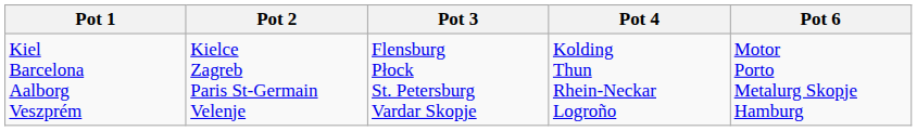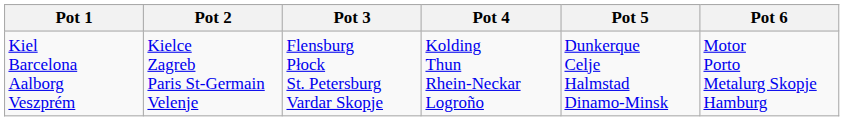 <table class="wikitable">
 <tr>
 <th width=15%>Pot 1</th>
 <th width=15%>Pot 2</th>
 <th width=15%>Pot 3</th>
 <th width=15%>Pot 4</th>
+<th width=15%>Pot 5</th>
 <th width=15%>Pot 6</th>
 </tr>
 <tr>
 <td valign="top"> <a href='#'>Kiel</a><br> <a href='#'>Barcelona</a><br> <a href='#'>Aalborg</a><br> <a href='#'>Veszprém</a></td>
 <td valign="top"> <a href='#'>Kielce</a><br> <a href='#'>Zagreb</a><br> <a href='#'>Paris St-Germain</a><br> <a href='#'>Velenje</a></td>
 <td valign="top"> <a href='#'>Flensburg</a><br> <a href='#'>Płock</a><br> <a href='#'>St. Petersburg</a><br> <a href='#'>Vardar Skopje</a></td>
 <td valign="top"> <a href='#'>Kolding</a><br> <a href='#'>Thun</a><br> <a href='#'>Rhein-Neckar</a><br> <a href='#'>Logroño</a></td>
+<td valign="top"> <a href='#'>Dunkerque</a><br> <a href='#'>Celje</a><br> <a href='#'>Halmstad</a><br> <a href='#'>Dinamo-Minsk</a></td>
 <td valign="top"> <a href='#'>Motor</a><br> <a href='#'>Porto</a><br> <a href='#'>Metalurg Skopje</a><br> <a href='#'>Hamburg</a></td>
 </tr>
 </table>
